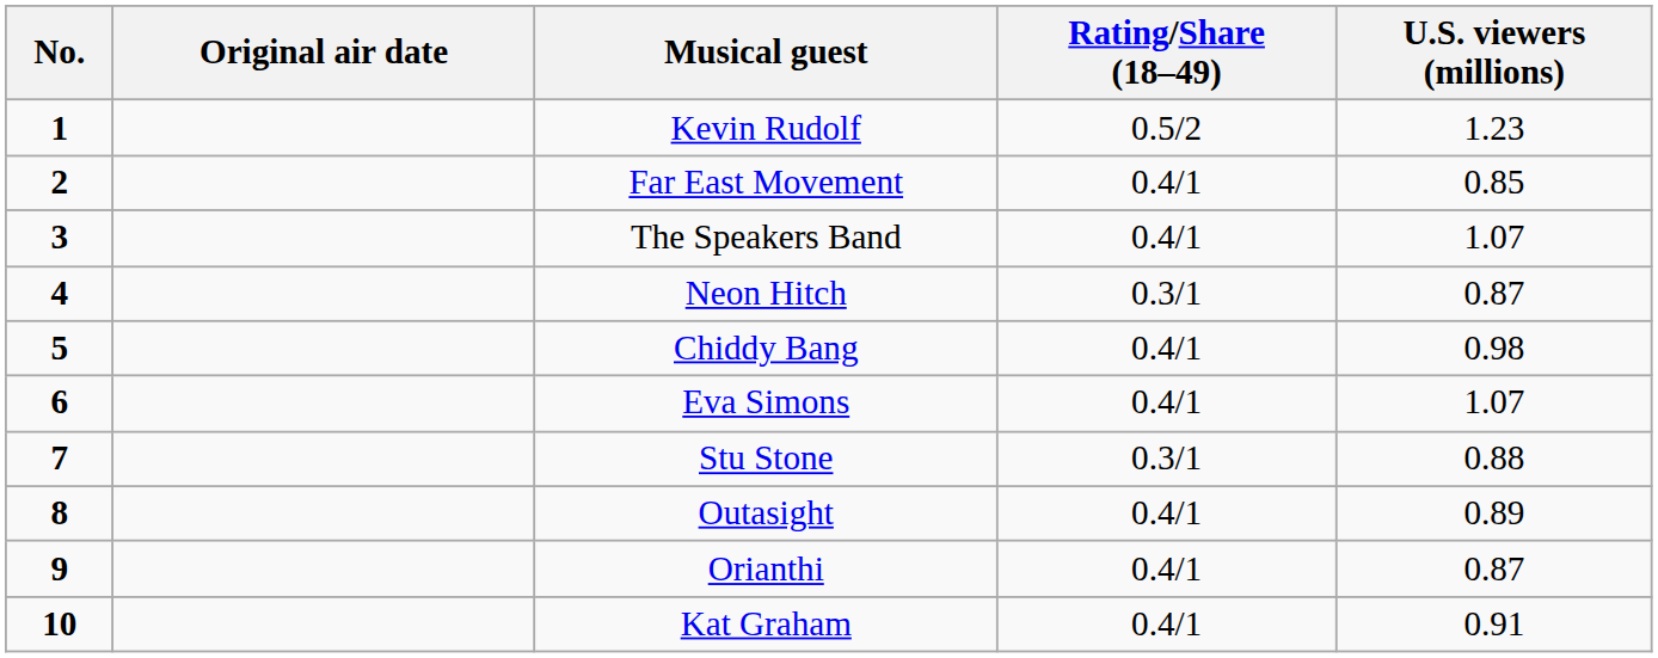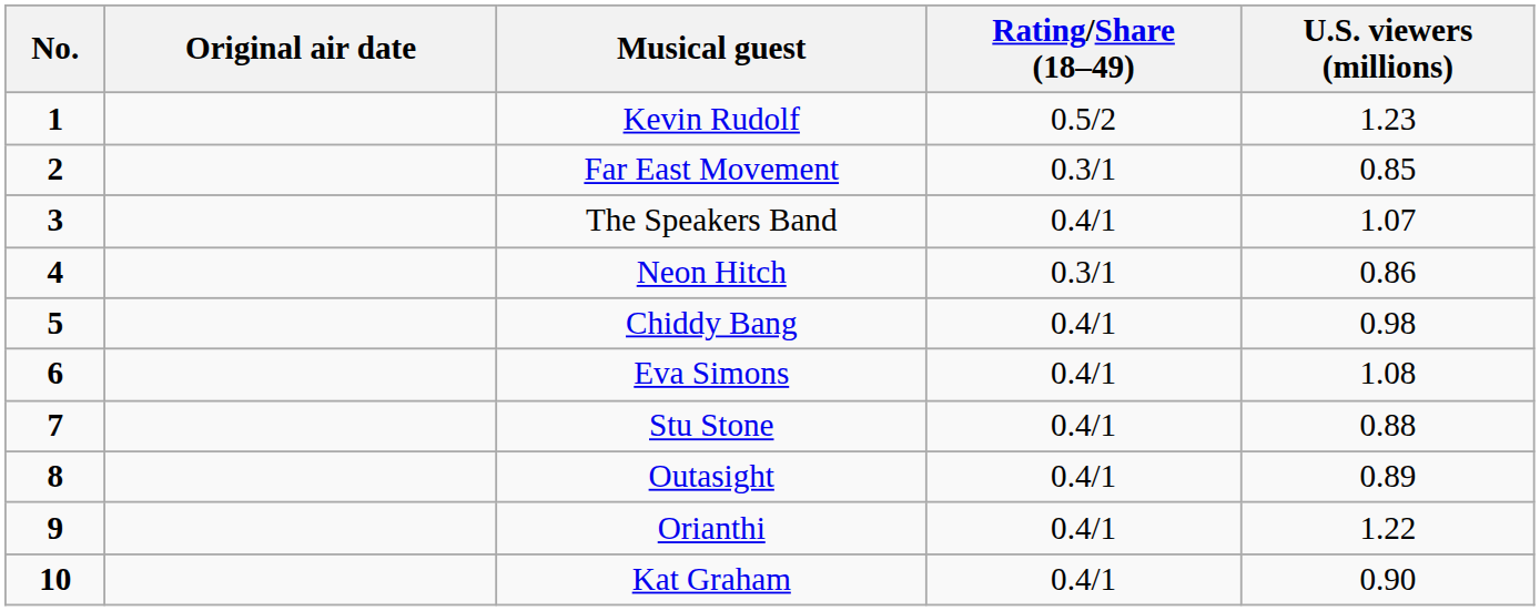 <table class="wikitable plainrowheaders" style="width: 60%; margin-right: 0;">
 <tr>
 <th style="text-align: center;">No.</th>
 <th ! style="text-align: center;">Original air date</th>
 <th ! style="text-align: center:">Musical guest</th>
 <th ! style="text-align: center;"><a href='#'>Rating</a>/<a href='#'>Share</a><br>(18–49)</th>
 <th ! style="text-align: center;">U.S. viewers<br>(millions)</th>
 </tr>
 <tr>
 <td style="text-align: center;"><strong>1</strong></td>
 <td style="text-align: center;"></td>
 <td style="text-align: center;"><a href='#'>Kevin Rudolf</a></td>
 <td style="text-align: center;">0.5/2</td>
 <td style="text-align: center;">1.23</td>
 </tr>
 <tr>
 <td style="text-align: center;"><strong>2</strong></td>
 <td style="text-align: center;"></td>
 <td style="text-align: center;"><a href='#'>Far East Movement</a></td>
-<td style="text-align: center;">0.4/1</td>
+<td style="text-align: center;">0.3/1</td>
 <td style="text-align: center;">0.85</td>
 </tr>
 <tr>
 <td style="text-align: center;"><strong>3</strong></td>
 <td style="text-align: center;"></td>
 <td style="text-align: center;">The Speakers Band</td>
 <td style="text-align: center;">0.4/1</td>
 <td style="text-align: center;">1.07</td>
 </tr>
 <tr>
 <td style="text-align: center;"><strong>4</strong></td>
 <td style="text-align: center;"></td>
 <td style="text-align: center;"><a href='#'>Neon Hitch</a></td>
 <td style="text-align: center;">0.3/1</td>
-<td style="text-align: center;">0.87</td>
+<td style="text-align: center;">0.86</td>
 </tr>
 <tr>
 <td style="text-align: center;"><strong>5</strong></td>
 <td style="text-align: center;"></td>
 <td style="text-align: center;"><a href='#'>Chiddy Bang</a></td>
 <td style="text-align: center;">0.4/1</td>
 <td style="text-align: center;">0.98</td>
 </tr>
 <tr>
 <td style="text-align: center;"><strong>6</strong></td>
 <td style="text-align: center;"></td>
 <td style="text-align: center;"><a href='#'>Eva Simons</a></td>
 <td style="text-align: center;">0.4/1</td>
-<td style="text-align: center;">1.07</td>
+<td style="text-align: center;">1.08</td>
 </tr>
 <tr>
 <td style="text-align: center;"><strong>7</strong></td>
 <td style="text-align: center;"></td>
 <td style="text-align: center;"><a href='#'>Stu Stone</a></td>
-<td style="text-align: center;">0.3/1</td>
+<td style="text-align: center;">0.4/1</td>
 <td style="text-align: center;">0.88</td>
 </tr>
 <tr>
 <td style="text-align: center;"><strong>8</strong></td>
 <td style="text-align: center;"></td>
 <td style="text-align: center;"><a href='#'>Outasight</a></td>
 <td style="text-align: center;">0.4/1</td>
 <td style="text-align: center;">0.89</td>
 </tr>
 <tr>
 <td style="text-align: center;"><strong>9</strong></td>
 <td style="text-align: center;"></td>
 <td style="text-align: center;"><a href='#'>Orianthi</a></td>
 <td style="text-align: center;">0.4/1</td>
-<td style="text-align: center;">0.87</td>
+<td style="text-align: center;">1.22</td>
 </tr>
 <tr>
 <td style="text-align: center;"><strong>10</strong></td>
 <td style="text-align: center;"></td>
 <td style="text-align: center;"><a href='#'>Kat Graham</a></td>
 <td style="text-align: center;">0.4/1</td>
-<td style="text-align: center;">0.91</td>
+<td style="text-align: center;">0.90</td>
 </tr>
 </table>
